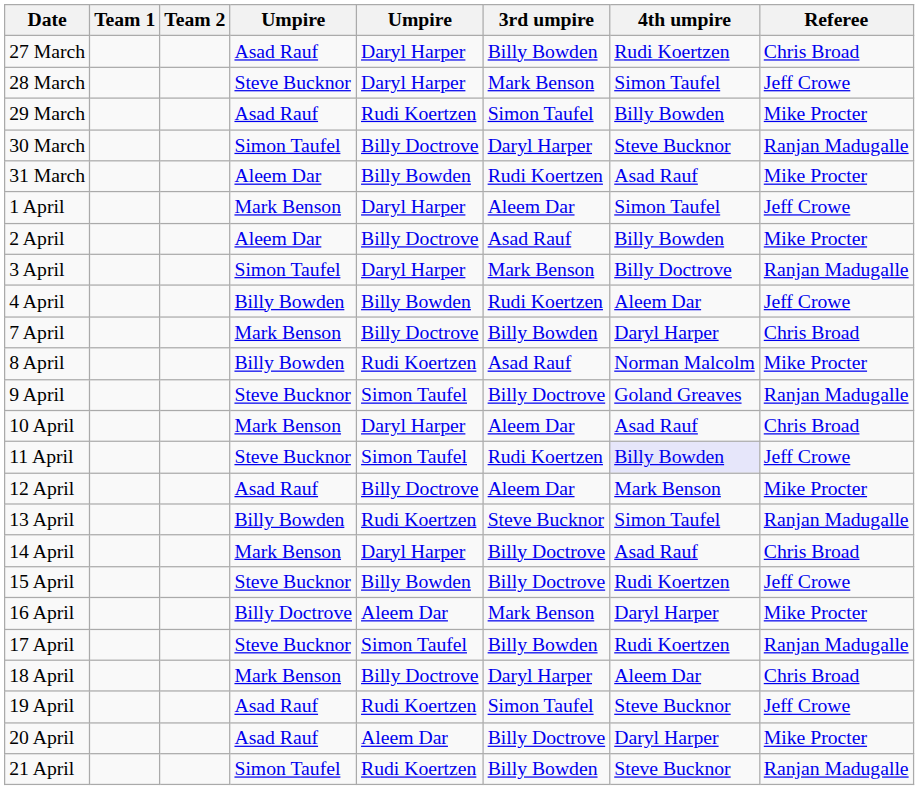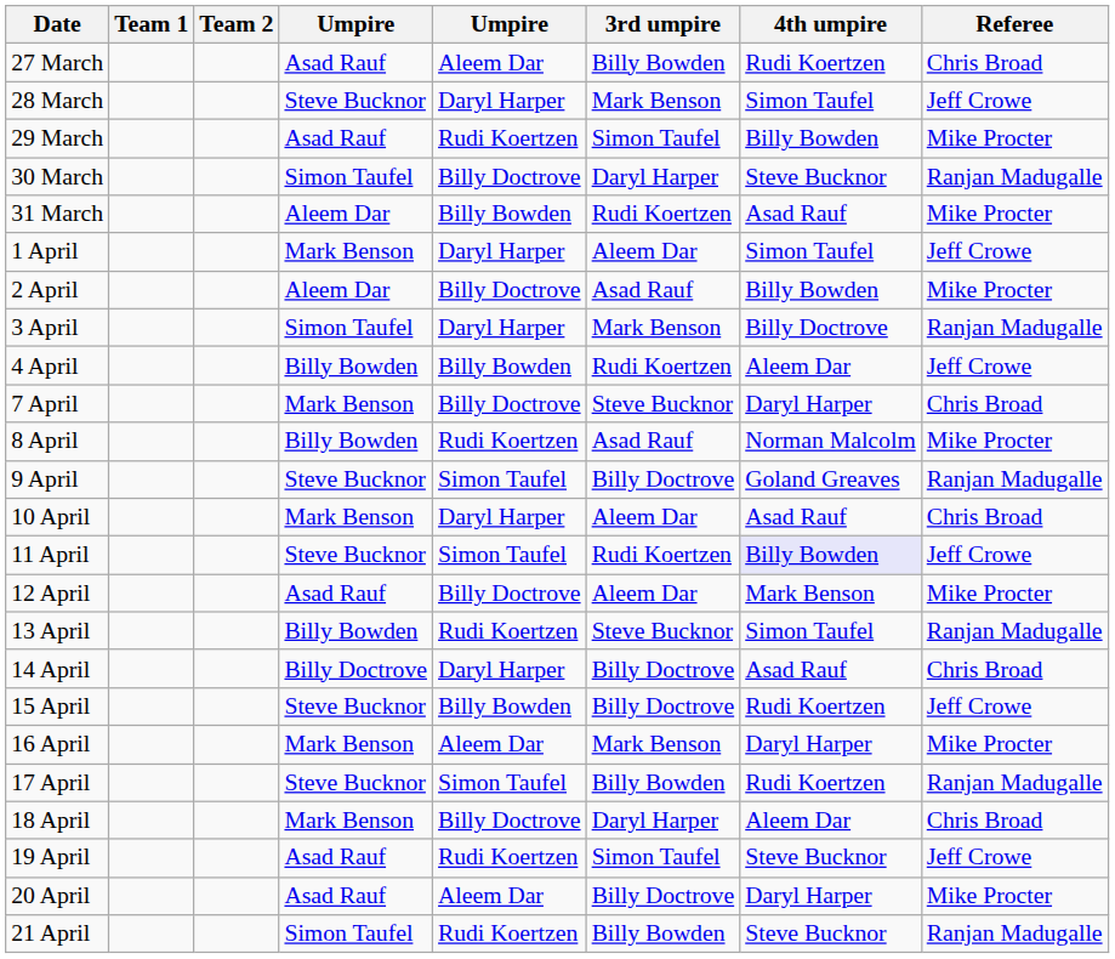 <table class="wikitable sortable sortable">
 <tr>
 <th>Date</th>
 <th>Team 1</th>
 <th>Team 2</th>
 <th>Umpire</th>
 <th>Umpire</th>
 <th>3rd umpire</th>
 <th>4th umpire</th>
 <th>Referee</th>
 </tr>
 <tr>
 <td>27 March</td>
 <td></td>
 <td></td>
 <td><a href='#'>Asad Rauf</a></td>
-<td><a href='#'>Daryl Harper</a></td>
+<td><a href='#'>Aleem Dar</a></td>
 <td><a href='#'>Billy Bowden</a></td>
 <td><a href='#'>Rudi Koertzen</a></td>
 <td><a href='#'>Chris Broad</a></td>
 </tr>
 <tr>
 <td>28 March</td>
 <td></td>
 <td></td>
 <td><a href='#'>Steve Bucknor</a></td>
 <td><a href='#'>Daryl Harper</a></td>
 <td><a href='#'>Mark Benson</a></td>
 <td><a href='#'>Simon Taufel</a></td>
 <td><a href='#'>Jeff Crowe</a></td>
 </tr>
 <tr>
 <td>29 March</td>
 <td></td>
 <td></td>
 <td><a href='#'>Asad Rauf</a></td>
 <td><a href='#'>Rudi Koertzen</a></td>
 <td><a href='#'>Simon Taufel</a></td>
 <td><a href='#'>Billy Bowden</a></td>
 <td><a href='#'>Mike Procter</a></td>
 </tr>
 <tr>
 <td>30 March</td>
 <td></td>
 <td></td>
 <td><a href='#'>Simon Taufel</a></td>
 <td><a href='#'>Billy Doctrove</a></td>
 <td><a href='#'>Daryl Harper</a></td>
 <td><a href='#'>Steve Bucknor</a></td>
 <td><a href='#'>Ranjan Madugalle</a></td>
 </tr>
 <tr>
 <td>31 March</td>
 <td></td>
 <td></td>
 <td><a href='#'>Aleem Dar</a></td>
 <td><a href='#'>Billy Bowden</a></td>
 <td><a href='#'>Rudi Koertzen</a></td>
 <td><a href='#'>Asad Rauf</a></td>
 <td><a href='#'>Mike Procter</a></td>
 </tr>
 <tr>
 <td>1 April</td>
 <td></td>
 <td></td>
 <td><a href='#'>Mark Benson</a></td>
 <td><a href='#'>Daryl Harper</a></td>
 <td><a href='#'>Aleem Dar</a></td>
 <td><a href='#'>Simon Taufel</a></td>
 <td><a href='#'>Jeff Crowe</a></td>
 </tr>
 <tr>
 <td>2 April</td>
 <td></td>
 <td></td>
 <td><a href='#'>Aleem Dar</a></td>
 <td><a href='#'>Billy Doctrove</a></td>
 <td><a href='#'>Asad Rauf</a></td>
 <td><a href='#'>Billy Bowden</a></td>
 <td><a href='#'>Mike Procter</a></td>
 </tr>
 <tr>
 <td>3 April</td>
 <td></td>
 <td></td>
 <td><a href='#'>Simon Taufel</a></td>
 <td><a href='#'>Daryl Harper</a></td>
 <td><a href='#'>Mark Benson</a></td>
 <td><a href='#'>Billy Doctrove</a></td>
 <td><a href='#'>Ranjan Madugalle</a></td>
 </tr>
 <tr>
 <td>4 April</td>
 <td></td>
 <td></td>
 <td><a href='#'>Billy Bowden</a></td>
 <td><a href='#'>Billy Bowden</a></td>
 <td><a href='#'>Rudi Koertzen</a></td>
 <td><a href='#'>Aleem Dar</a></td>
 <td><a href='#'>Jeff Crowe</a></td>
 </tr>
 <tr>
 <td>7 April</td>
 <td></td>
 <td></td>
 <td><a href='#'>Mark Benson</a></td>
 <td><a href='#'>Billy Doctrove</a></td>
-<td><a href='#'>Billy Bowden</a></td>
+<td><a href='#'>Steve Bucknor</a></td>
 <td><a href='#'>Daryl Harper</a></td>
 <td><a href='#'>Chris Broad</a></td>
 </tr>
 <tr>
 <td>8 April</td>
 <td></td>
 <td></td>
 <td><a href='#'>Billy Bowden</a></td>
 <td><a href='#'>Rudi Koertzen</a></td>
 <td><a href='#'>Asad Rauf</a></td>
 <td><a href='#'>Norman Malcolm</a></td>
 <td><a href='#'>Mike Procter</a></td>
 </tr>
 <tr>
 <td>9 April</td>
 <td></td>
 <td></td>
 <td><a href='#'>Steve Bucknor</a></td>
 <td><a href='#'>Simon Taufel</a></td>
 <td><a href='#'>Billy Doctrove</a></td>
 <td><a href='#'>Goland Greaves</a></td>
 <td><a href='#'>Ranjan Madugalle</a></td>
 </tr>
 <tr>
 <td>10 April</td>
 <td></td>
 <td></td>
 <td><a href='#'>Mark Benson</a></td>
 <td><a href='#'>Daryl Harper</a></td>
 <td><a href='#'>Aleem Dar</a></td>
 <td><a href='#'>Asad Rauf</a></td>
 <td><a href='#'>Chris Broad</a></td>
 </tr>
 <tr>
 <td>11 April</td>
 <td></td>
 <td></td>
 <td><a href='#'>Steve Bucknor</a></td>
 <td><a href='#'>Simon Taufel</a></td>
 <td><a href='#'>Rudi Koertzen</a></td>
 <td style="background: lavender;"><a href='#'>Billy Bowden</a></td>
 <td><a href='#'>Jeff Crowe</a></td>
 </tr>
 <tr>
 <td>12 April</td>
 <td></td>
 <td></td>
 <td><a href='#'>Asad Rauf</a></td>
 <td><a href='#'>Billy Doctrove</a></td>
 <td><a href='#'>Aleem Dar</a></td>
 <td><a href='#'>Mark Benson</a></td>
 <td><a href='#'>Mike Procter</a></td>
 </tr>
 <tr>
 <td>13 April</td>
 <td></td>
 <td></td>
 <td><a href='#'>Billy Bowden</a></td>
 <td><a href='#'>Rudi Koertzen</a></td>
 <td><a href='#'>Steve Bucknor</a></td>
 <td><a href='#'>Simon Taufel</a></td>
 <td><a href='#'>Ranjan Madugalle</a></td>
 </tr>
 <tr>
 <td>14 April</td>
 <td></td>
 <td></td>
-<td><a href='#'>Mark Benson</a></td>
+<td><a href='#'>Billy Doctrove</a></td>
 <td><a href='#'>Daryl Harper</a></td>
 <td><a href='#'>Billy Doctrove</a></td>
 <td><a href='#'>Asad Rauf</a></td>
 <td><a href='#'>Chris Broad</a></td>
 </tr>
 <tr>
 <td>15 April</td>
 <td></td>
 <td></td>
 <td><a href='#'>Steve Bucknor</a></td>
 <td><a href='#'>Billy Bowden</a></td>
 <td><a href='#'>Billy Doctrove</a></td>
 <td><a href='#'>Rudi Koertzen</a></td>
 <td><a href='#'>Jeff Crowe</a></td>
 </tr>
 <tr>
 <td>16 April</td>
 <td></td>
 <td></td>
-<td><a href='#'>Billy Doctrove</a></td>
+<td><a href='#'>Mark Benson</a></td>
 <td><a href='#'>Aleem Dar</a></td>
 <td><a href='#'>Mark Benson</a></td>
 <td><a href='#'>Daryl Harper</a></td>
 <td><a href='#'>Mike Procter</a></td>
 </tr>
 <tr>
 <td>17 April</td>
 <td></td>
 <td></td>
 <td><a href='#'>Steve Bucknor</a></td>
 <td><a href='#'>Simon Taufel</a></td>
 <td><a href='#'>Billy Bowden</a></td>
 <td><a href='#'>Rudi Koertzen</a></td>
 <td><a href='#'>Ranjan Madugalle</a></td>
 </tr>
 <tr>
 <td>18 April</td>
 <td></td>
 <td></td>
 <td><a href='#'>Mark Benson</a></td>
 <td><a href='#'>Billy Doctrove</a></td>
 <td><a href='#'>Daryl Harper</a></td>
 <td><a href='#'>Aleem Dar</a></td>
 <td><a href='#'>Chris Broad</a></td>
 </tr>
 <tr>
 <td>19 April</td>
 <td></td>
 <td></td>
 <td><a href='#'>Asad Rauf</a></td>
 <td><a href='#'>Rudi Koertzen</a></td>
 <td><a href='#'>Simon Taufel</a></td>
 <td><a href='#'>Steve Bucknor</a></td>
 <td><a href='#'>Jeff Crowe</a></td>
 </tr>
 <tr>
 <td>20 April</td>
 <td></td>
 <td></td>
 <td><a href='#'>Asad Rauf</a></td>
 <td><a href='#'>Aleem Dar</a></td>
 <td><a href='#'>Billy Doctrove</a></td>
 <td><a href='#'>Daryl Harper</a></td>
 <td><a href='#'>Mike Procter</a></td>
 </tr>
 <tr>
 <td>21 April</td>
 <td></td>
 <td></td>
 <td><a href='#'>Simon Taufel</a></td>
 <td><a href='#'>Rudi Koertzen</a></td>
 <td><a href='#'>Billy Bowden</a></td>
 <td><a href='#'>Steve Bucknor</a></td>
 <td><a href='#'>Ranjan Madugalle</a></td>
 </tr>
 </table>
